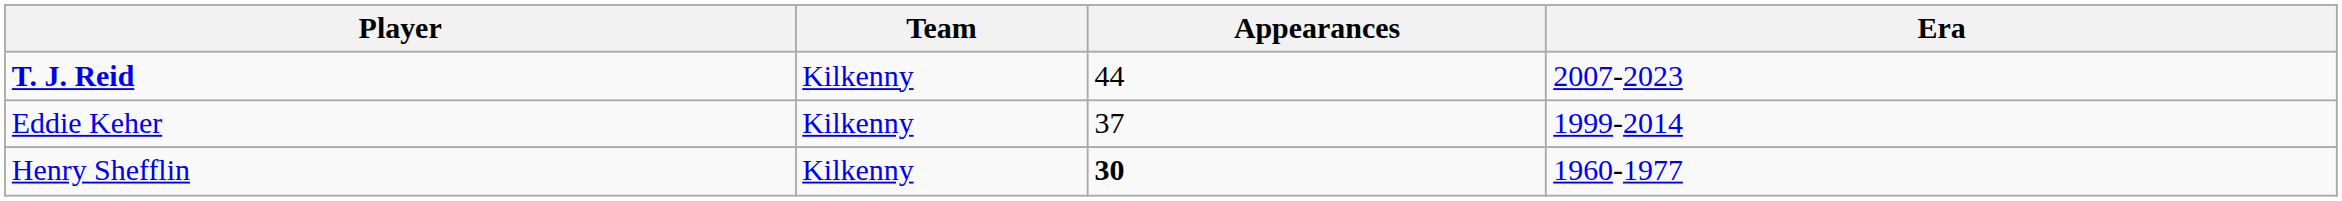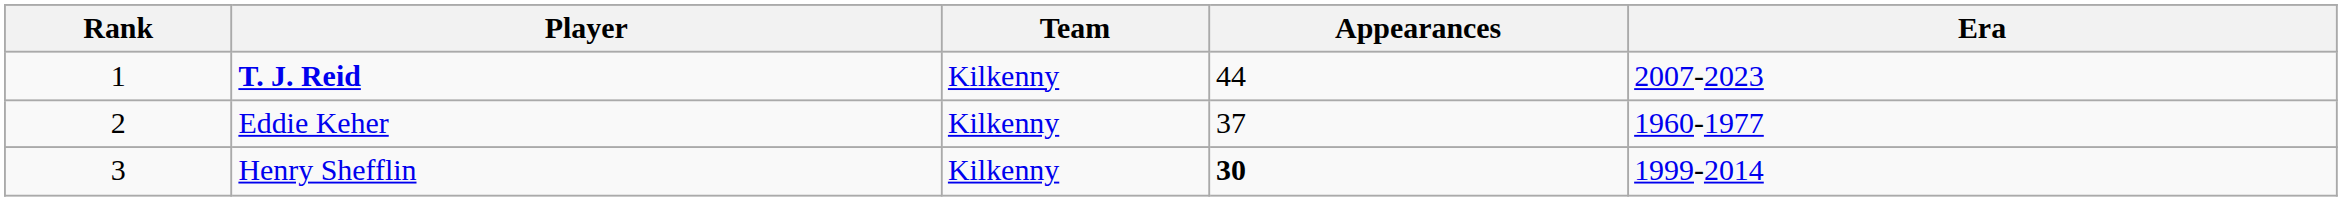 <table class="wikitable sortable" style="text-align:center;">
 <tr>
+<th width=3%>Rank</th>
 <th width=10%>Player</th>
 <th width=3%>Team</th>
 <th width=5%>Appearances</th>
 <th width=10%>Era</th>
 </tr>
 <tr>
+<td>1</td>
 <td align=left><strong><a href='#'>T. J. Reid</a></strong></td>
 <td align=left><a href='#'>Kilkenny</a></td>
 <td align=left>44</td>
 <td align=left><a href='#'>2007</a>-<a href='#'>2023</a></td>
 </tr>
 <tr>
+<td>2</td>
 <td align=left><a href='#'>Eddie Keher</a></td>
 <td align=left><a href='#'>Kilkenny</a></td>
 <td align=left>37</td>
-<td align=left><a href='#'>1999</a>-<a href='#'>2014</a></td>
+<td align=left><a href='#'>1960</a>-<a href='#'>1977</a></td>
 </tr>
 <tr>
+<td>3</td>
 <td align=left><a href='#'>Henry Shefflin</a></td>
 <td align=left><a href='#'>Kilkenny</a></td>
 <td align=left><strong>30</strong></td>
-<td align=left><a href='#'>1960</a>-<a href='#'>1977</a></td>
+<td align=left><a href='#'>1999</a>-<a href='#'>2014</a></td>
 </tr>
 </table>
